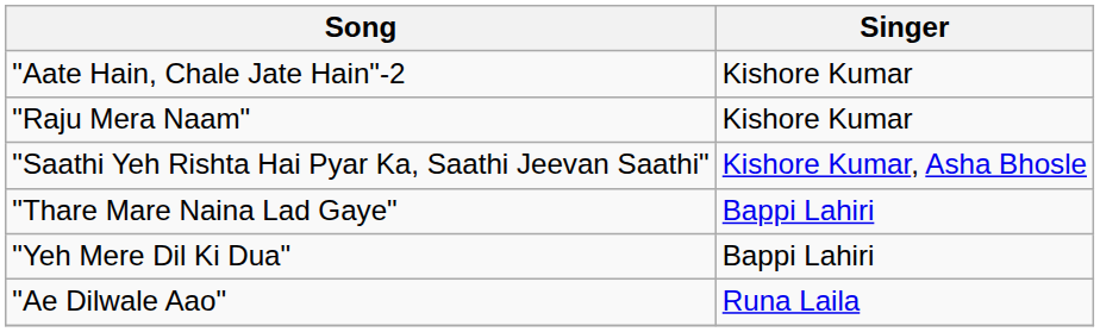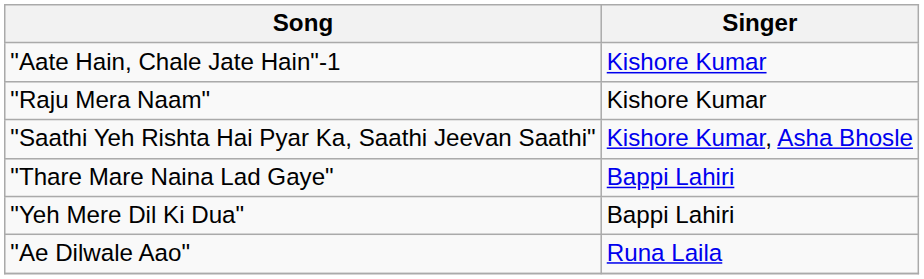 <table class="wikitable">
 <tr>
 <th>Song</th>
 <th>Singer</th>
 </tr>
 <tr>
-<td>"Aate Hain, Chale Jate Hain"-2</td>
-<td>Kishore Kumar</td>
+<td>"Aate Hain, Chale Jate Hain"-1</td>
+<td><a href='#'>Kishore Kumar</a></td>
 </tr>
 <tr>
 <td>"Raju Mera Naam"</td>
 <td>Kishore Kumar</td>
 </tr>
 <tr>
 <td>"Saathi Yeh Rishta Hai Pyar Ka, Saathi Jeevan Saathi"</td>
 <td><a href='#'>Kishore Kumar</a>, <a href='#'>Asha Bhosle</a></td>
 </tr>
 <tr>
 <td>"Thare Mare Naina Lad Gaye"</td>
 <td><a href='#'>Bappi Lahiri</a></td>
 </tr>
 <tr>
 <td>"Yeh Mere Dil Ki Dua"</td>
 <td>Bappi Lahiri</td>
 </tr>
 <tr>
 <td>"Ae Dilwale Aao"</td>
 <td><a href='#'>Runa Laila</a></td>
 </tr>
 <tr>
 </tr>
 </table>
